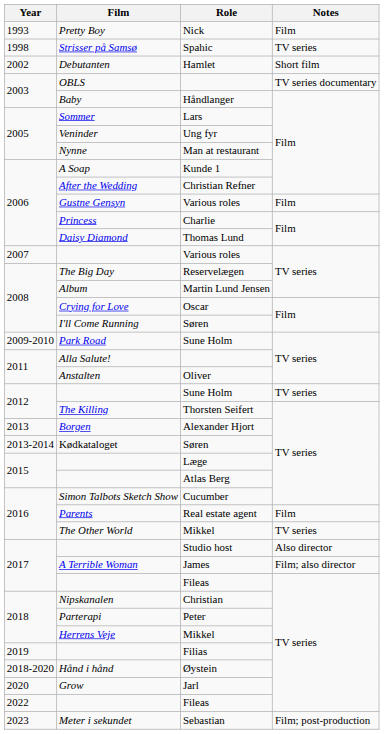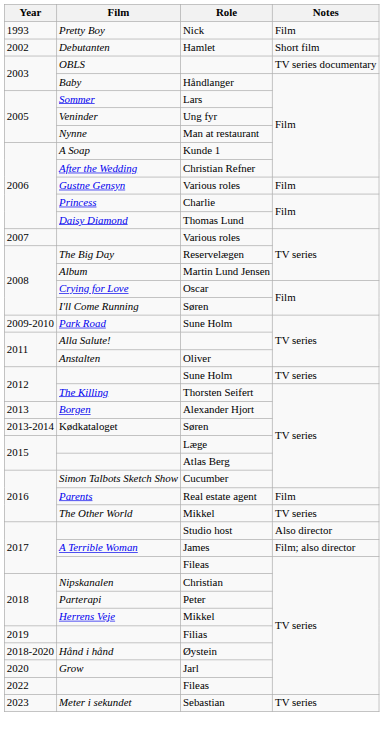 <table class="wikitable">
 <tr>
 <th>Year</th>
 <th>Film</th>
 <th>Role</th>
 <th>Notes</th>
 </tr>
 <tr>
 <td>1993</td>
 <td><em>Pretty Boy</em></td>
 <td>Nick</td>
 <td>Film</td>
-</tr>
-<tr>
-<td>1998</td>
-<td><em><a href='#'>Strisser på Samsø</a></em></td>
-<td>Spahic</td>
-<td>TV series</td>
 </tr>
 <tr>
 <td>2002</td>
 <td><em>Debutanten</em></td>
 <td>Hamlet</td>
 <td>Short film</td>
 </tr>
 <tr>
 <td rowspan="2">2003</td>
 <td><em>OBLS</em></td>
 <td></td>
 <td>TV series documentary</td>
 </tr>
 <tr>
 <td><em>Baby</em></td>
 <td>Håndlanger</td>
 <td rowspan="6">Film</td>
 </tr>
 <tr>
 <td rowspan="3">2005</td>
 <td><a href='#'><em>Sommer</em></a></td>
 <td>Lars</td>
 </tr>
 <tr>
 <td><em>Veninder</em></td>
 <td>Ung fyr</td>
 </tr>
 <tr>
 <td><em>Nynne</em></td>
 <td>Man at restaurant</td>
 </tr>
 <tr>
 <td rowspan="5">2006</td>
 <td><em>A Soap</em></td>
 <td>Kunde 1</td>
 </tr>
 <tr>
 <td><a href='#'><em>After the Wedding</em></a></td>
 <td>Christian Refner</td>
 </tr>
 <tr>
 <td><em><a href='#'>Gustne Gensyn</a></em></td>
 <td>Various roles</td>
 <td>Film</td>
 </tr>
 <tr>
 <td><a href='#'><em>Princess</em></a></td>
 <td>Charlie</td>
 <td rowspan="2">Film</td>
 </tr>
 <tr>
 <td><em><a href='#'>Daisy Diamond</a></em></td>
 <td>Thomas Lund</td>
 </tr>
 <tr>
 <td>2007</td>
 <td><em></em></td>
 <td>Various roles</td>
 <td rowspan="3">TV series</td>
 </tr>
 <tr>
 <td rowspan="4">2008</td>
 <td><em>The Big Day</em></td>
 <td>Reservelægen</td>
 </tr>
 <tr>
 <td><em>Album</em></td>
 <td>Martin Lund Jensen</td>
 </tr>
 <tr>
 <td><em><a href='#'>Crying for Love</a></em></td>
 <td>Oscar</td>
 <td rowspan="2">Film</td>
 </tr>
 <tr>
 <td><em>I'll Come Running</em></td>
 <td>Søren</td>
 </tr>
 <tr>
 <td>2009-2010</td>
 <td><a href='#'><em>Park Road</em></a></td>
 <td>Sune Holm</td>
 <td rowspan="3">TV series</td>
 </tr>
 <tr>
 <td rowspan="2">2011</td>
 <td><em>Alla Salute!</em></td>
 <td></td>
 </tr>
 <tr>
 <td><em>Anstalten</em></td>
 <td>Oliver</td>
 </tr>
 <tr>
 <td rowspan="2">2012</td>
 <td><em></em></td>
 <td>Sune Holm</td>
 <td>TV series</td>
 </tr>
 <tr>
 <td><em><a href='#'>The Killing</a></em></td>
 <td>Thorsten Seifert</td>
 <td rowspan="6">TV series</td>
 </tr>
 <tr>
 <td>2013</td>
 <td><em><a href='#'>Borgen</a></em></td>
 <td>Alexander Hjort</td>
 </tr>
 <tr>
 <td>2013-2014</td>
 <td>Kødkataloget</td>
 <td>Søren</td>
 </tr>
 <tr>
 <td rowspan="2">2015</td>
 <td><em></em></td>
 <td>Læge</td>
 </tr>
 <tr>
 <td><em></em></td>
 <td>Atlas Berg</td>
 </tr>
 <tr>
 <td rowspan="3">2016</td>
 <td><em>Simon Talbots Sketch Show</em></td>
 <td>Cucumber</td>
 </tr>
 <tr>
 <td><em><a href='#'>Parents</a></em></td>
 <td>Real estate agent</td>
 <td>Film</td>
 </tr>
 <tr>
 <td><em>The Other World</em></td>
 <td>Mikkel</td>
 <td>TV series</td>
 </tr>
 <tr>
 <td rowspan="3">2017</td>
 <td><em></em></td>
 <td>Studio host</td>
 <td>Also director</td>
 </tr>
 <tr>
 <td><em><a href='#'>A Terrible Woman</a></em></td>
 <td>James</td>
 <td>Film; also director</td>
 </tr>
 <tr>
 <td><em></em></td>
 <td>Fileas</td>
 <td rowspan="8">TV series</td>
 </tr>
 <tr>
 <td rowspan="3">2018</td>
 <td><em>Nipskanalen</em></td>
 <td>Christian</td>
 </tr>
 <tr>
 <td><em>Parterapi</em></td>
 <td>Peter</td>
 </tr>
 <tr>
 <td><em><a href='#'>Herrens Veje</a></em></td>
 <td>Mikkel</td>
 </tr>
 <tr>
 <td>2019</td>
 <td><em></em></td>
 <td>Filias</td>
 </tr>
 <tr>
 <td>2018-2020</td>
 <td><em>Hånd i hånd</em></td>
 <td>Øystein</td>
 </tr>
 <tr>
 <td>2020</td>
 <td><em>Grow</em></td>
 <td>Jarl</td>
 </tr>
 <tr>
 <td>2022</td>
 <td><em></em></td>
 <td>Fileas</td>
 </tr>
 <tr>
 <td>2023</td>
 <td><em>Meter i sekundet</em></td>
 <td>Sebastian</td>
-<td>Film; post-production</td>
+<td>TV series</td>
 </tr>
 </table>
